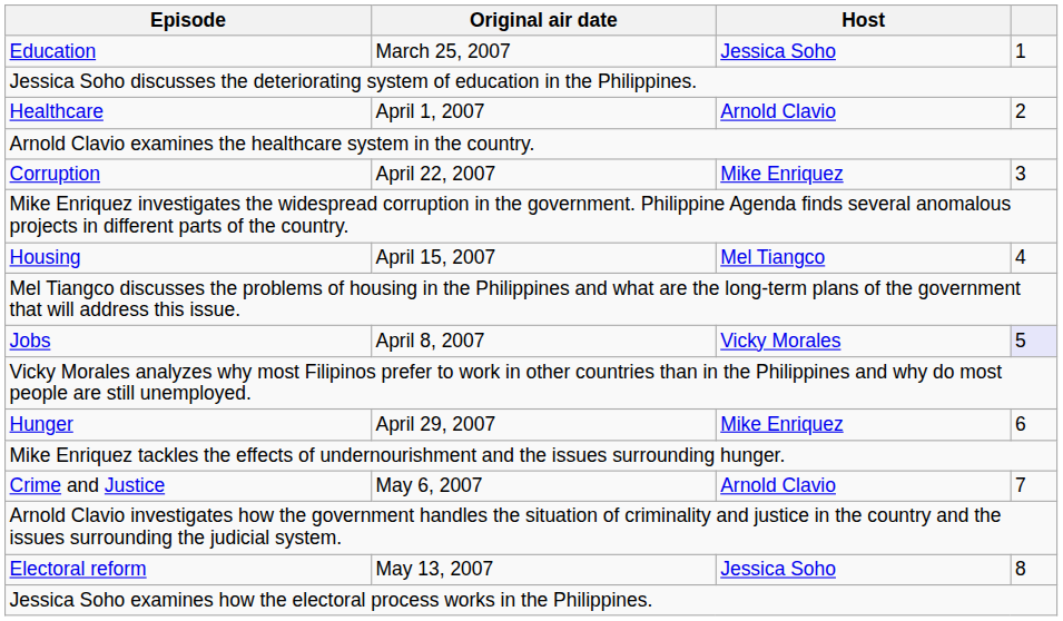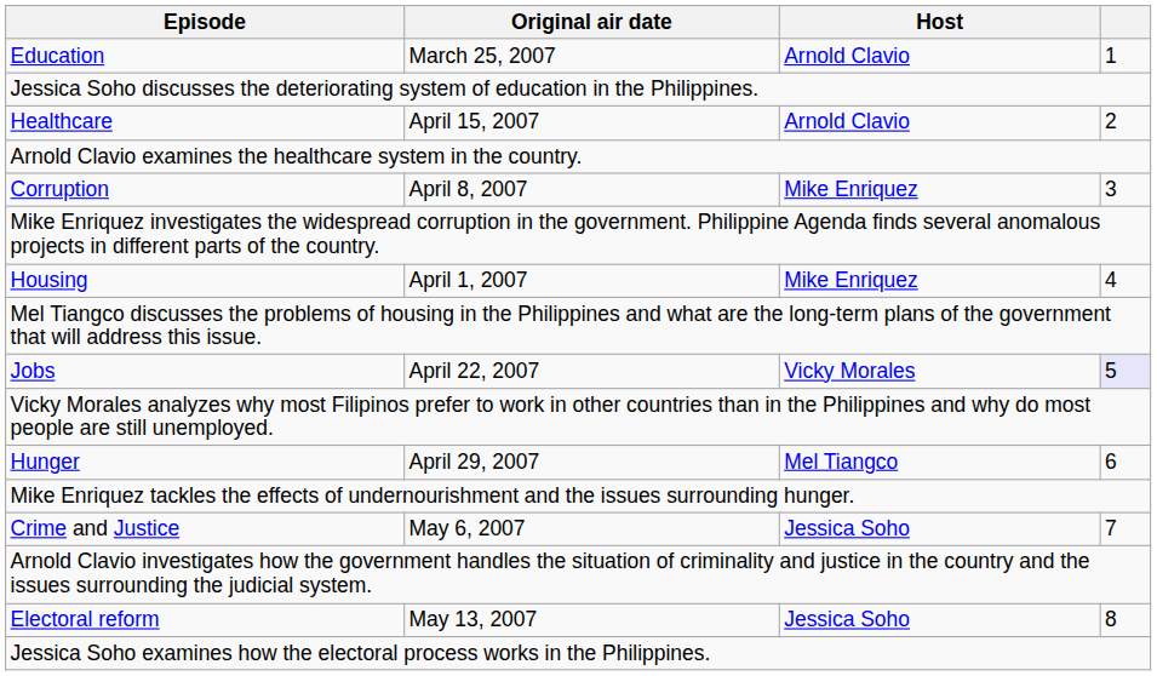 <table class="wikitable">
 <tr>
 <th>Episode</th>
 <th>Original air date</th>
 <th>Host</th>
 <th></th>
 </tr>
 <tr>
 <td><a href='#'>Education</a></td>
 <td>March 25, 2007</td>
-<td><a href='#'>Jessica Soho</a></td>
+<td><a href='#'>Arnold Clavio</a></td>
 <td>1</td>
 </tr>
 <tr>
 <td colspan=4>Jessica Soho discusses the deteriorating system of education in the Philippines.</td>
 </tr>
 <tr>
 <td><a href='#'>Healthcare</a></td>
-<td>April 1, 2007</td>
+<td>April 15, 2007</td>
 <td><a href='#'>Arnold Clavio</a></td>
 <td>2</td>
 </tr>
 <tr>
 <td colspan=4>Arnold Clavio examines the healthcare system in the country.</td>
 </tr>
 <tr>
 <td><a href='#'>Corruption</a></td>
-<td>April 22, 2007</td>
+<td>April 8, 2007</td>
 <td><a href='#'>Mike Enriquez</a></td>
 <td>3</td>
 </tr>
 <tr>
 <td colspan=4>Mike Enriquez investigates the widespread corruption in the government. Philippine Agenda finds several anomalous projects in different parts of the country.</td>
 </tr>
 <tr>
 <td><a href='#'>Housing</a></td>
-<td>April 15, 2007</td>
-<td><a href='#'>Mel Tiangco</a></td>
+<td>April 1, 2007</td>
+<td><a href='#'>Mike Enriquez</a></td>
 <td>4</td>
 </tr>
 <tr>
 <td colspan=4>Mel Tiangco discusses the problems of housing in the Philippines and what are the long-term plans of the government that will address this issue.</td>
 </tr>
 <tr>
 <td><a href='#'>Jobs</a></td>
-<td>April 8, 2007</td>
+<td>April 22, 2007</td>
 <td><a href='#'>Vicky Morales</a></td>
 <td style="background: lavender;">5</td>
 </tr>
 <tr>
 <td colspan=4>Vicky Morales analyzes why most Filipinos prefer to work in other countries than in the Philippines and why do most people are still unemployed.</td>
 </tr>
 <tr>
 <td><a href='#'>Hunger</a></td>
 <td>April 29, 2007</td>
-<td><a href='#'>Mike Enriquez</a></td>
+<td><a href='#'>Mel Tiangco</a></td>
 <td>6</td>
 </tr>
 <tr>
 <td colspan=4>Mike Enriquez tackles the effects of undernourishment and the issues surrounding hunger.</td>
 </tr>
 <tr>
 <td><a href='#'>Crime</a> and <a href='#'>Justice</a></td>
 <td>May 6, 2007</td>
-<td><a href='#'>Arnold Clavio</a></td>
+<td><a href='#'>Jessica Soho</a></td>
 <td>7</td>
 </tr>
 <tr>
 <td colspan=4>Arnold Clavio investigates how the government handles the situation of criminality and justice in the country and the issues surrounding the judicial system.</td>
 </tr>
 <tr>
 <td><a href='#'>Electoral reform</a></td>
 <td>May 13, 2007</td>
 <td><a href='#'>Jessica Soho</a></td>
 <td>8</td>
 </tr>
 <tr>
 <td colspan=4>Jessica Soho examines how the electoral process works in the Philippines.</td>
 </tr>
 </table>
